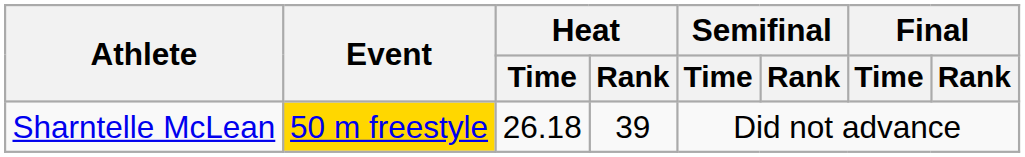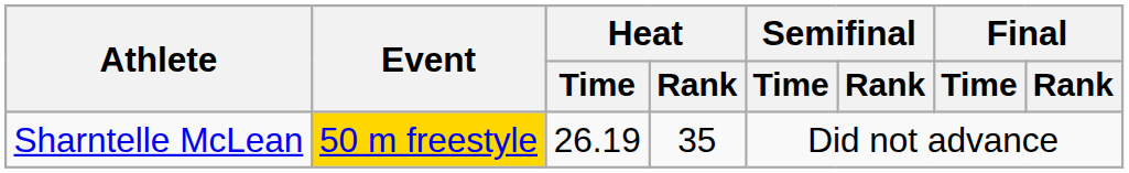 <table class=wikitable style="font-size:90%">
 <tr>
 <th rowspan="2">Athlete</th>
 <th rowspan="2">Event</th>
 <th colspan="2">Heat</th>
 <th colspan="2">Semifinal</th>
 <th colspan="2">Final</th>
 </tr>
 <tr style="font-size:95%">
 <th>Time</th>
 <th>Rank</th>
 <th>Time</th>
 <th>Rank</th>
 <th>Time</th>
 <th>Rank</th>
 </tr>
 <tr align=center>
 <td align=left><a href='#'>Sharntelle McLean</a></td>
 <td align=left style="background: gold;"><a href='#'>50 m freestyle</a></td>
-<td>26.18</td>
-<td>39</td>
+<td>26.19</td>
+<td>35</td>
 <td colspan=4>Did not advance</td>
 </tr>
 </table>
